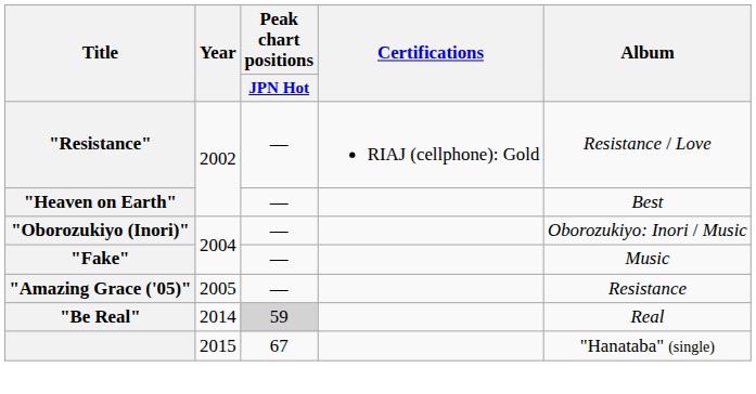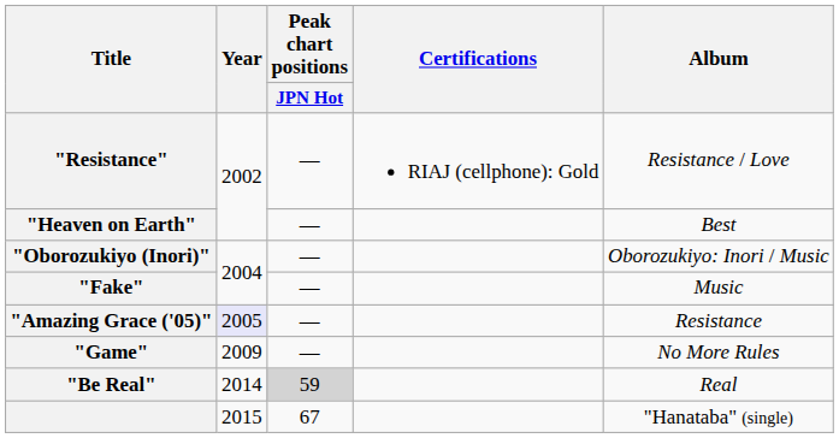 <table class="wikitable plainrowheaders" style="text-align:center;">
 <tr>
 <th scope="col" rowspan="2">Title</th>
 <th scope="col" rowspan="2">Year</th>
 <th scope="col" colspan="1">Peak chart positions</th>
 <th scope="col" rowspan="2"><a href='#'>Certifications</a></th>
 <th scope="col" rowspan="2">Album</th>
 </tr>
 <tr>
 <th scope="col" style="width:3em;font-size:90%;"><a href='#'>JPN Hot</a><br></th>
 </tr>
 <tr>
 <th scope="row">"Resistance"</th>
 <td rowspan="2">2002</td>
 <td>—</td>
 <td><br><ul><li>RIAJ <span>(cellphone)</span>: Gold</li></ul></td>
 <td><em>Resistance</em> / <em>Love</em></td>
 </tr>
 <tr>
 <th scope="row">"Heaven on Earth"</th>
 <td>—</td>
 <td></td>
 <td><em>Best</em></td>
 </tr>
 <tr>
 <th scope="row">"Oborozukiyo (Inori)"</th>
 <td rowspan="2">2004</td>
 <td>—</td>
 <td></td>
 <td><em>Oborozukiyo: Inori</em> / <em>Music</em></td>
 </tr>
 <tr>
 <th scope="row">"Fake"</th>
 <td>—</td>
 <td></td>
 <td><em>Music</em></td>
 </tr>
 <tr>
 <th scope="row">"Amazing Grace ('05)"</th>
-<td>2005</td>
+<td style="background: lavender;">2005</td>
 <td>—</td>
 <td></td>
 <td><em>Resistance</em></td>
+</tr>
+<tr>
+<th scope="row">"Game"</th>
+<td>2009</td>
+<td>—</td>
+<td></td>
+<td><em>No More Rules</em></td>
 </tr>
 <tr>
 <th scope="row">"Be Real"</th>
 <td>2014</td>
 <td style="background: lightgrey;">59</td>
 <td></td>
 <td><em>Real</em></td>
 </tr>
 <tr>
 <th scope="row"></th>
 <td>2015</td>
 <td>67</td>
 <td></td>
 <td>"Hanataba" <small>(single)</small></td>
 </tr>
 </table>
